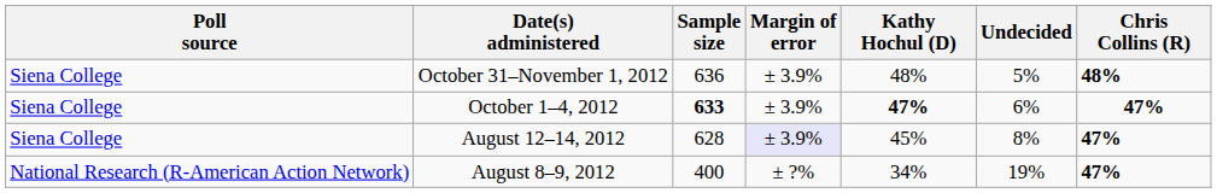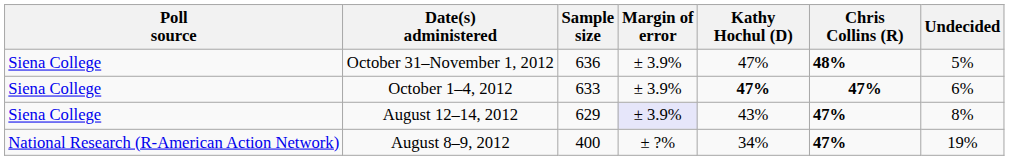 <table class="wikitable">
 <tr>
 <th>Poll<br>source</th>
 <th>Date(s)<br>administered</th>
 <th>Sample<br>size</th>
 <th>Margin of<br>error</th>
 <th style="width:100px;">Kathy<br>Hochul (D)</th>
+<th style="width:100px;">Chris<br>Collins (R)</th>
 <th>Undecided</th>
-<th style="width:100px;">Chris<br>Collins (R)</th>
 </tr>
 <tr>
 <td><a href='#'>Siena College</a></td>
 <td align=center>October 31–November 1, 2012</td>
 <td align=center>636</td>
 <td align=center>± 3.9%</td>
-<td align=center>48%</td>
+<td align=center>47%</td>
+<td><strong>48%</strong></td>
 <td align=center>5%</td>
-<td><strong>48%</strong></td>
 </tr>
 <tr>
 <td><a href='#'>Siena College</a></td>
 <td align=center>October 1–4, 2012</td>
-<td align=center><strong>633</strong></td>
+<td align=center>633</td>
 <td align=center>± 3.9%</td>
 <td align=center><strong>47%</strong></td>
+<td align=center><strong>47%</strong></td>
 <td align=center>6%</td>
-<td align=center><strong>47%</strong></td>
 </tr>
 <tr>
 <td><a href='#'>Siena College</a></td>
 <td align=center>August 12–14, 2012</td>
-<td align=center>628</td>
+<td align=center>629</td>
 <td align=center style="background: lavender;">± 3.9%</td>
-<td align=center>45%</td>
+<td align=center>43%</td>
+<td><strong>47%</strong></td>
 <td align=center>8%</td>
-<td><strong>47%</strong></td>
 </tr>
 <tr>
 <td><a href='#'>National Research (R-American Action Network)</a></td>
 <td align=center>August 8–9, 2012</td>
 <td align=center>400</td>
 <td align=center>± ?%</td>
 <td align=center>34%</td>
+<td><strong>47%</strong></td>
 <td align=center>19%</td>
-<td><strong>47%</strong></td>
 </tr>
 </table>
